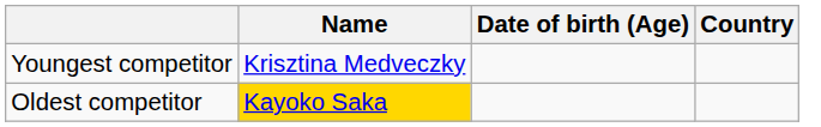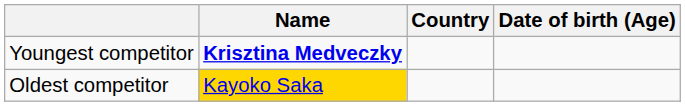 <table class="wikitable">
 <tr>
 <th></th>
 <th>Name</th>
+<th>Country</th>
 <th>Date of birth (Age)</th>
-<th>Country</th>
 </tr>
 <tr>
 <td>Youngest competitor</td>
-<td><a href='#'>Krisztina Medveczky</a></td>
+<td><strong><a href='#'>Krisztina Medveczky</a></strong></td>
 <td></td>
 <td></td>
 </tr>
 <tr>
 <td>Oldest competitor</td>
 <td style="background: gold;"><a href='#'>Kayoko Saka</a></td>
 <td></td>
 <td></td>
 </tr>
 </table>
